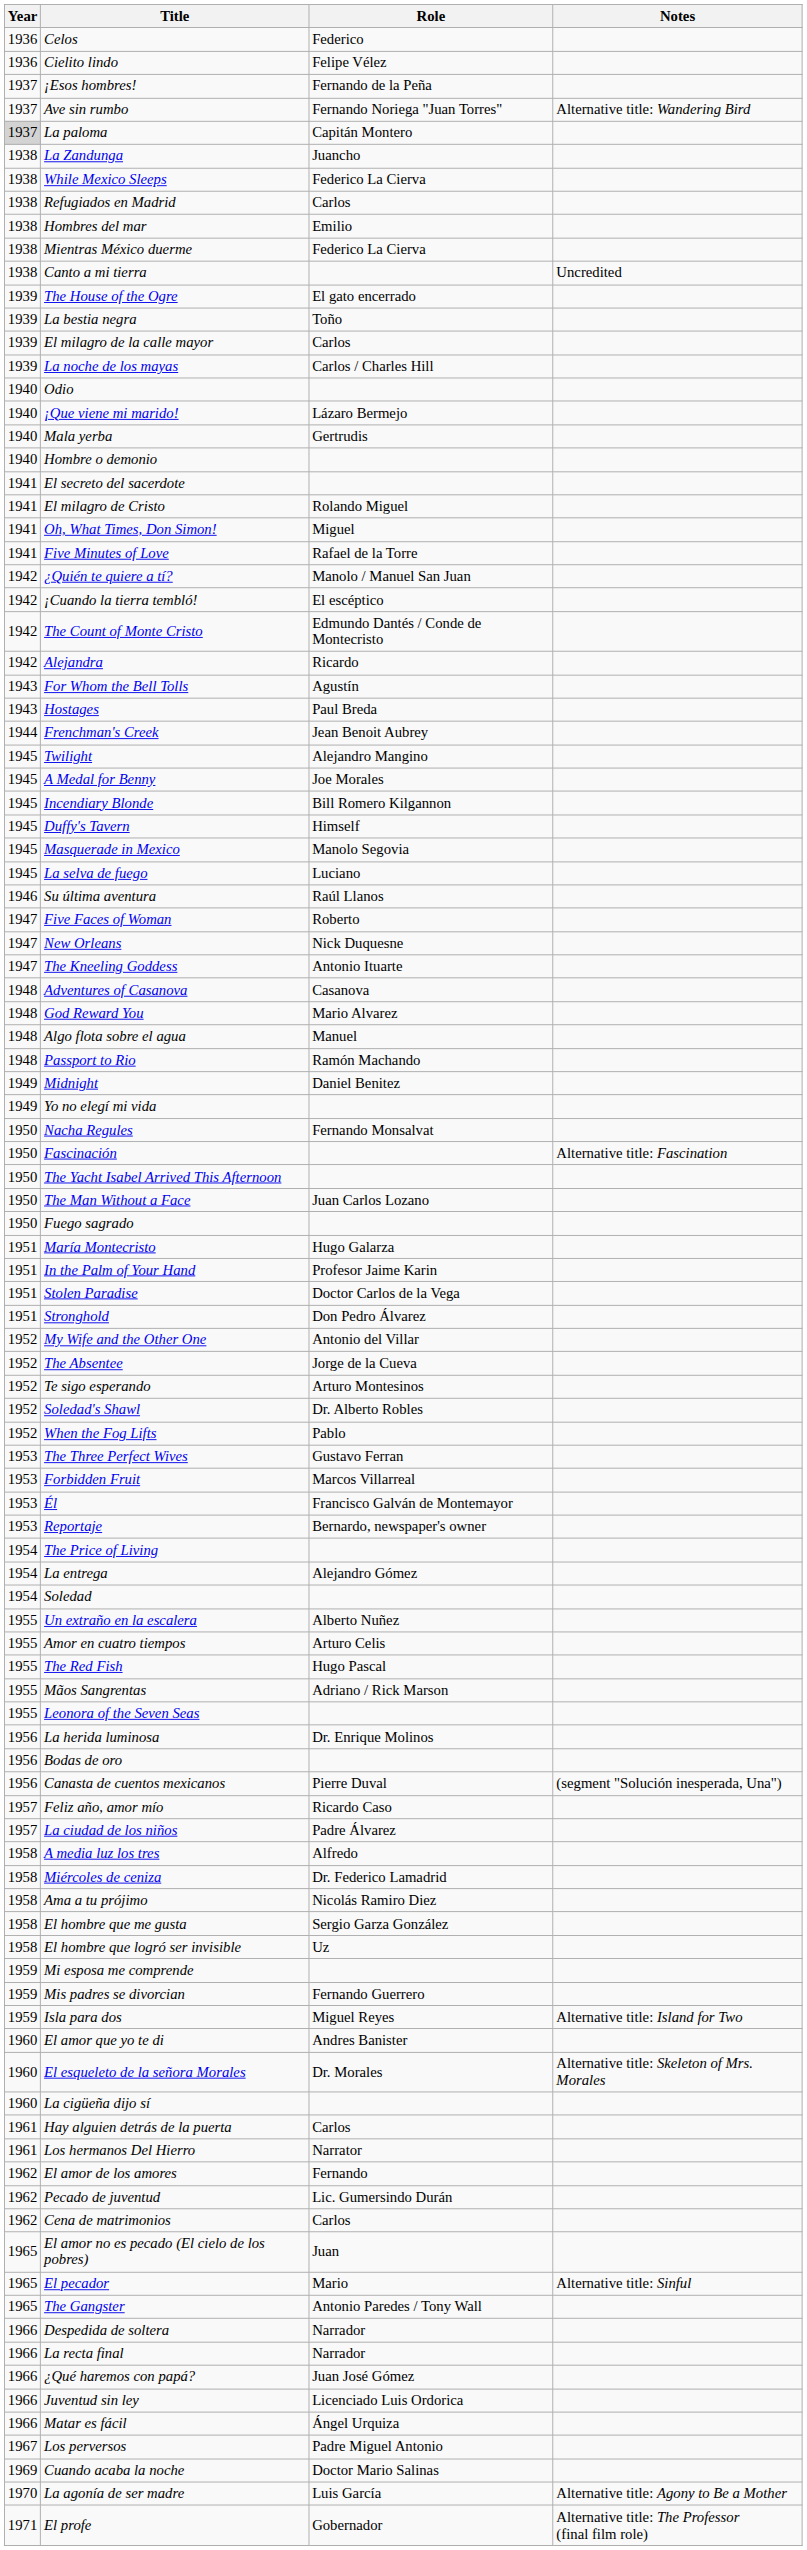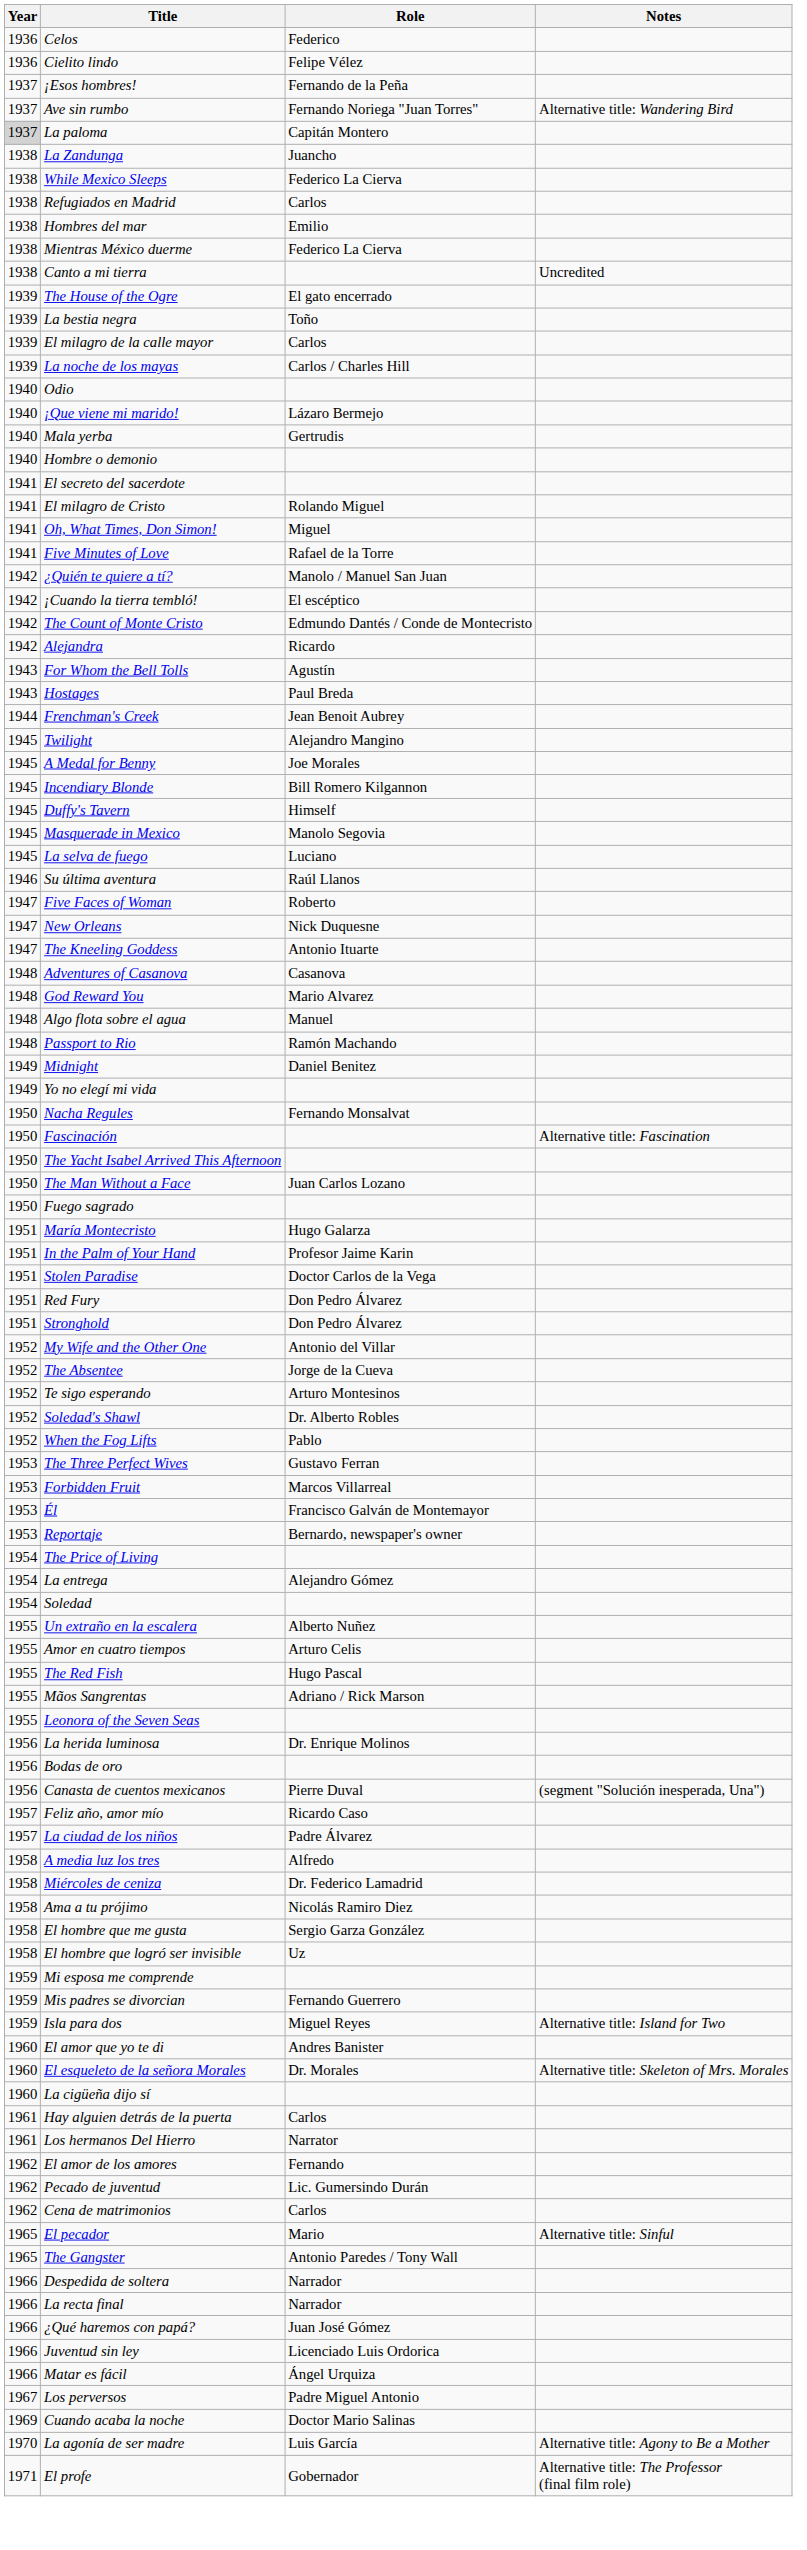 <table class="wikitable" style="font-size: 100%;">
 <tr>
 <th>Year</th>
 <th>Title</th>
 <th>Role</th>
 <th>Notes</th>
 </tr>
 <tr>
 <td>1936</td>
 <td><em>Celos</em></td>
 <td>Federico</td>
 <td></td>
 </tr>
 <tr>
 <td>1936</td>
 <td><em>Cielito lindo</em></td>
 <td>Felipe Vélez</td>
 <td></td>
 </tr>
 <tr>
 <td>1937</td>
 <td><em>¡Esos hombres!</em></td>
 <td>Fernando de la Peña</td>
 <td></td>
 </tr>
 <tr>
 <td>1937</td>
 <td><em>Ave sin rumbo</em></td>
 <td>Fernando Noriega "Juan Torres"</td>
 <td>Alternative title: <em>Wandering Bird</em></td>
 </tr>
 <tr>
 <td style="background: lightgrey;">1937</td>
 <td><em>La paloma</em></td>
 <td>Capitán Montero</td>
 <td></td>
 </tr>
 <tr>
 <td>1938</td>
 <td><em><a href='#'>La Zandunga</a></em></td>
 <td>Juancho</td>
 <td></td>
 </tr>
 <tr>
 <td>1938</td>
 <td><em><a href='#'>While Mexico Sleeps</a></em></td>
 <td>Federico La Cierva</td>
 <td></td>
 </tr>
 <tr>
 <td>1938</td>
 <td><em>Refugiados en Madrid</em></td>
 <td>Carlos</td>
 <td></td>
 </tr>
 <tr>
 <td>1938</td>
 <td><em>Hombres del mar</em></td>
 <td>Emilio</td>
 <td></td>
 </tr>
 <tr>
 <td>1938</td>
 <td><em>Mientras México duerme</em></td>
 <td>Federico La Cierva</td>
 <td></td>
 </tr>
 <tr>
 <td>1938</td>
 <td><em>Canto a mi tierra</em></td>
 <td></td>
 <td>Uncredited</td>
 </tr>
 <tr>
 <td>1939</td>
 <td><em><a href='#'>The House of the Ogre</a></em></td>
 <td>El gato encerrado</td>
 <td></td>
 </tr>
 <tr>
 <td>1939</td>
 <td><em>La bestia negra</em></td>
 <td>Toño</td>
 <td></td>
 </tr>
 <tr>
 <td>1939</td>
 <td><em>El milagro de la calle mayor</em></td>
 <td>Carlos</td>
 <td></td>
 </tr>
 <tr>
 <td>1939</td>
 <td><em><a href='#'>La noche de los mayas</a></em></td>
 <td>Carlos / Charles Hill</td>
 <td></td>
 </tr>
 <tr>
 <td>1940</td>
 <td><em>Odio</em></td>
 <td></td>
 <td></td>
 </tr>
 <tr>
 <td>1940</td>
 <td><em><a href='#'>¡Que viene mi marido!</a></em></td>
 <td>Lázaro Bermejo</td>
 <td></td>
 </tr>
 <tr>
 <td>1940</td>
 <td><em>Mala yerba</em></td>
 <td>Gertrudis</td>
 <td></td>
 </tr>
 <tr>
 <td>1940</td>
 <td><em>Hombre o demonio</em></td>
 <td></td>
 <td></td>
 </tr>
 <tr>
 <td>1941</td>
 <td><em>El secreto del sacerdote</em></td>
 <td></td>
 <td></td>
 </tr>
 <tr>
 <td>1941</td>
 <td><em>El milagro de Cristo</em></td>
 <td>Rolando Miguel</td>
 <td></td>
 </tr>
 <tr>
 <td>1941</td>
 <td><em><a href='#'>Oh, What Times, Don Simon!</a></em></td>
 <td>Miguel</td>
 <td></td>
 </tr>
 <tr>
 <td>1941</td>
 <td><em><a href='#'>Five Minutes of Love</a></em></td>
 <td>Rafael de la Torre</td>
 <td></td>
 </tr>
 <tr>
 <td>1942</td>
 <td><em><a href='#'>¿Quién te quiere a tí?</a></em></td>
 <td>Manolo / Manuel San Juan</td>
 <td></td>
 </tr>
 <tr>
 <td>1942</td>
 <td><em>¡Cuando la tierra tembló!</em></td>
 <td>El escéptico</td>
 <td></td>
 </tr>
 <tr>
 <td>1942</td>
 <td><em><a href='#'>The Count of Monte Cristo</a></em></td>
 <td>Edmundo Dantés / Conde de Montecristo</td>
 <td></td>
 </tr>
 <tr>
 <td>1942</td>
 <td><em><a href='#'>Alejandra</a></em></td>
 <td>Ricardo</td>
 <td></td>
 </tr>
 <tr>
 <td>1943</td>
 <td><em><a href='#'>For Whom the Bell Tolls</a></em></td>
 <td>Agustín</td>
 <td></td>
 </tr>
 <tr>
 <td>1943</td>
 <td><em><a href='#'>Hostages</a></em></td>
 <td>Paul Breda</td>
 <td></td>
 </tr>
 <tr>
 <td>1944</td>
 <td><em><a href='#'>Frenchman's Creek</a></em></td>
 <td>Jean Benoit Aubrey</td>
 <td></td>
 </tr>
 <tr>
 <td>1945</td>
 <td><em><a href='#'>Twilight</a></em></td>
 <td>Alejandro Mangino</td>
 <td></td>
 </tr>
 <tr>
 <td>1945</td>
 <td><em><a href='#'>A Medal for Benny</a></em></td>
 <td>Joe Morales</td>
 <td></td>
 </tr>
 <tr>
 <td>1945</td>
 <td><em><a href='#'>Incendiary Blonde</a></em></td>
 <td>Bill Romero Kilgannon</td>
 <td></td>
 </tr>
 <tr>
 <td>1945</td>
 <td><em><a href='#'>Duffy's Tavern</a></em></td>
 <td>Himself</td>
 <td></td>
 </tr>
 <tr>
 <td>1945</td>
 <td><em><a href='#'>Masquerade in Mexico</a></em></td>
 <td>Manolo Segovia</td>
 <td></td>
 </tr>
 <tr>
 <td>1945</td>
 <td><em><a href='#'>La selva de fuego</a></em></td>
 <td>Luciano</td>
 <td></td>
 </tr>
 <tr>
 <td>1946</td>
 <td><em>Su última aventura</em></td>
 <td>Raúl Llanos</td>
 <td></td>
 </tr>
 <tr>
 <td>1947</td>
 <td><em><a href='#'>Five Faces of Woman</a></em></td>
 <td>Roberto</td>
 <td></td>
 </tr>
 <tr>
 <td>1947</td>
 <td><em><a href='#'>New Orleans</a></em></td>
 <td>Nick Duquesne</td>
 <td></td>
 </tr>
 <tr>
 <td>1947</td>
 <td><em><a href='#'>The Kneeling Goddess</a></em></td>
 <td>Antonio Ituarte</td>
 <td></td>
 </tr>
 <tr>
 <td>1948</td>
 <td><em><a href='#'>Adventures of Casanova</a></em></td>
 <td>Casanova</td>
 <td></td>
 </tr>
 <tr>
 <td>1948</td>
 <td><em><a href='#'>God Reward You</a></em></td>
 <td>Mario Alvarez</td>
 <td></td>
 </tr>
 <tr>
 <td>1948</td>
 <td><em>Algo flota sobre el agua</em></td>
 <td>Manuel</td>
 <td></td>
 </tr>
 <tr>
 <td>1948</td>
 <td><em><a href='#'>Passport to Rio</a></em></td>
 <td>Ramón Machando</td>
 <td></td>
 </tr>
 <tr>
 <td>1949</td>
 <td><em><a href='#'>Midnight</a></em></td>
 <td>Daniel Benitez</td>
 <td></td>
 </tr>
 <tr>
 <td>1949</td>
 <td><em>Yo no elegí mi vida</em></td>
 <td></td>
 <td></td>
 </tr>
 <tr>
 <td>1950</td>
 <td><em><a href='#'>Nacha Regules</a></em></td>
 <td>Fernando Monsalvat</td>
 <td></td>
 </tr>
 <tr>
 <td>1950</td>
 <td><em><a href='#'>Fascinación</a></em></td>
 <td></td>
 <td>Alternative title: <em>Fascination</em></td>
 </tr>
 <tr>
 <td>1950</td>
 <td><em><a href='#'>The Yacht Isabel Arrived This Afternoon</a></em></td>
 <td></td>
 <td></td>
 </tr>
 <tr>
 <td>1950</td>
 <td><em><a href='#'>The Man Without a Face</a></em></td>
 <td>Juan Carlos Lozano</td>
 <td></td>
 </tr>
 <tr>
 <td>1950</td>
 <td><em>Fuego sagrado</em></td>
 <td></td>
 <td></td>
 </tr>
 <tr>
 <td>1951</td>
 <td><em><a href='#'>María Montecristo</a></em></td>
 <td>Hugo Galarza</td>
 <td></td>
 </tr>
 <tr>
 <td>1951</td>
 <td><em><a href='#'>In the Palm of Your Hand</a></em></td>
 <td>Profesor Jaime Karin</td>
 <td></td>
 </tr>
 <tr>
 <td>1951</td>
 <td><em><a href='#'>Stolen Paradise</a></em></td>
 <td>Doctor Carlos de la Vega</td>
 <td></td>
 </tr>
 <tr>
 <td>1951</td>
+<td><em>Red Fury</em></td>
+<td>Don Pedro Álvarez</td>
+<td></td>
+</tr>
+<tr>
+<td>1951</td>
 <td><em><a href='#'>Stronghold</a></em></td>
 <td>Don Pedro Álvarez</td>
 <td></td>
 </tr>
 <tr>
 <td>1952</td>
 <td><em><a href='#'>My Wife and the Other One</a></em></td>
 <td>Antonio del Villar</td>
 <td></td>
 </tr>
 <tr>
 <td>1952</td>
 <td><em><a href='#'>The Absentee</a></em></td>
 <td>Jorge de la Cueva</td>
 <td></td>
 </tr>
 <tr>
 <td>1952</td>
 <td><em>Te sigo esperando</em></td>
 <td>Arturo Montesinos</td>
 <td></td>
 </tr>
 <tr>
 <td>1952</td>
 <td><em><a href='#'>Soledad's Shawl</a></em></td>
 <td>Dr. Alberto Robles</td>
 <td></td>
 </tr>
 <tr>
 <td>1952</td>
 <td><em><a href='#'>When the Fog Lifts</a></em></td>
 <td>Pablo</td>
 <td></td>
 </tr>
 <tr>
 <td>1953</td>
 <td><em><a href='#'>The Three Perfect Wives</a></em></td>
 <td>Gustavo Ferran</td>
 <td></td>
 </tr>
 <tr>
 <td>1953</td>
 <td><em><a href='#'>Forbidden Fruit</a></em></td>
 <td>Marcos Villarreal</td>
 <td></td>
 </tr>
 <tr>
 <td>1953</td>
 <td><em><a href='#'>Él</a></em></td>
 <td>Francisco Galván de Montemayor</td>
 <td></td>
 </tr>
 <tr>
 <td>1953</td>
 <td><em><a href='#'>Reportaje</a></em></td>
 <td>Bernardo, newspaper's owner</td>
 <td></td>
 </tr>
 <tr>
 <td>1954</td>
 <td><em><a href='#'>The Price of Living</a></em></td>
 <td></td>
 <td></td>
 </tr>
 <tr>
 <td>1954</td>
 <td><em>La entrega</em></td>
 <td>Alejandro Gómez</td>
 <td></td>
 </tr>
 <tr>
 <td>1954</td>
 <td><em>Soledad</em></td>
 <td></td>
 <td></td>
 </tr>
 <tr>
 <td>1955</td>
 <td><em><a href='#'>Un extraño en la escalera</a></em></td>
 <td>Alberto Nuñez</td>
 <td></td>
 </tr>
 <tr>
 <td>1955</td>
 <td><em>Amor en cuatro tiempos</em></td>
 <td>Arturo Celis</td>
 <td></td>
 </tr>
 <tr>
 <td>1955</td>
 <td><em><a href='#'>The Red Fish</a></em></td>
 <td>Hugo Pascal</td>
 <td></td>
 </tr>
 <tr>
 <td>1955</td>
 <td><em>Mãos Sangrentas</em></td>
 <td>Adriano / Rick Marson</td>
 <td></td>
 </tr>
 <tr>
 <td>1955</td>
 <td><em><a href='#'>Leonora of the Seven Seas</a></em></td>
 <td></td>
 <td></td>
 </tr>
 <tr>
 <td>1956</td>
 <td><em>La herida luminosa</em></td>
 <td>Dr. Enrique Molinos</td>
 <td></td>
 </tr>
 <tr>
 <td>1956</td>
 <td><em>Bodas de oro</em></td>
 <td></td>
 <td></td>
 </tr>
 <tr>
 <td>1956</td>
 <td><em>Canasta de cuentos mexicanos</em></td>
 <td>Pierre Duval</td>
 <td>(segment "Solución inesperada, Una")</td>
 </tr>
 <tr>
 <td>1957</td>
 <td><em>Feliz año, amor mío</em></td>
 <td>Ricardo Caso</td>
 <td></td>
 </tr>
 <tr>
 <td>1957</td>
 <td><em><a href='#'>La ciudad de los niños</a></em></td>
 <td>Padre Álvarez</td>
 <td></td>
 </tr>
 <tr>
 <td>1958</td>
 <td><em><a href='#'>A media luz los tres</a></em></td>
 <td>Alfredo</td>
 <td></td>
 </tr>
 <tr>
 <td>1958</td>
 <td><em><a href='#'>Miércoles de ceniza</a></em></td>
 <td>Dr. Federico Lamadrid</td>
 <td></td>
 </tr>
 <tr>
 <td>1958</td>
 <td><em>Ama a tu prójimo</em></td>
 <td>Nicolás Ramiro Diez</td>
 <td></td>
 </tr>
 <tr>
 <td>1958</td>
 <td><em>El hombre que me gusta</em></td>
 <td>Sergio Garza González</td>
 <td></td>
 </tr>
 <tr>
 <td>1958</td>
 <td><em>El hombre que logró ser invisible</em></td>
 <td>Uz</td>
 <td></td>
 </tr>
 <tr>
 <td>1959</td>
 <td><em>Mi esposa me comprende</em></td>
 <td></td>
 <td></td>
 </tr>
 <tr>
 <td>1959</td>
 <td><em>Mis padres se divorcian</em></td>
 <td>Fernando Guerrero</td>
 <td></td>
 </tr>
 <tr>
 <td>1959</td>
 <td><em>Isla para dos</em></td>
 <td>Miguel Reyes</td>
 <td>Alternative title: <em>Island for Two</em></td>
 </tr>
 <tr>
 <td>1960</td>
 <td><em>El amor que yo te di</em></td>
 <td>Andres Banister</td>
 <td></td>
 </tr>
 <tr>
 <td>1960</td>
 <td><em><a href='#'>El esqueleto de la señora Morales</a></em></td>
 <td>Dr. Morales</td>
 <td>Alternative title: <em>Skeleton of Mrs. Morales</em></td>
 </tr>
 <tr>
 <td>1960</td>
 <td><em>La cigüeña dijo sí</em></td>
 <td></td>
 <td></td>
 </tr>
 <tr>
 <td>1961</td>
 <td><em>Hay alguien detrás de la puerta</em></td>
 <td>Carlos</td>
 <td></td>
 </tr>
 <tr>
 <td>1961</td>
 <td><em>Los hermanos Del Hierro</em></td>
 <td>Narrator</td>
 <td></td>
 </tr>
 <tr>
 <td>1962</td>
 <td><em>El amor de los amores</em></td>
 <td>Fernando</td>
 <td></td>
 </tr>
 <tr>
 <td>1962</td>
 <td><em>Pecado de juventud</em></td>
 <td>Lic. Gumersindo Durán</td>
 <td></td>
 </tr>
 <tr>
 <td>1962</td>
 <td><em>Cena de matrimonios</em></td>
 <td>Carlos</td>
 <td></td>
 </tr>
 <tr>
 <td>1965</td>
-<td><em>El amor no es pecado (El cielo de los pobres)</em></td>
-<td>Juan</td>
-<td></td>
-</tr>
-<tr>
-<td>1965</td>
 <td><em><a href='#'>El pecador</a></em></td>
 <td>Mario</td>
 <td>Alternative title: <em>Sinful</em></td>
 </tr>
 <tr>
 <td>1965</td>
 <td><em><a href='#'>The Gangster</a></em></td>
 <td>Antonio Paredes / Tony Wall</td>
 <td></td>
 </tr>
 <tr>
 <td>1966</td>
 <td><em>Despedida de soltera</em></td>
 <td>Narrador</td>
 <td></td>
 </tr>
 <tr>
 <td>1966</td>
 <td><em>La recta final</em></td>
 <td>Narrador</td>
 <td></td>
 </tr>
 <tr>
 <td>1966</td>
 <td><em>¿Qué haremos con papá?</em></td>
 <td>Juan José Gómez</td>
 <td></td>
 </tr>
 <tr>
 <td>1966</td>
 <td><em>Juventud sin ley</em></td>
 <td>Licenciado Luis Ordorica</td>
 <td></td>
 </tr>
 <tr>
 <td>1966</td>
 <td><em>Matar es fácil</em></td>
 <td>Ángel Urquiza</td>
 <td></td>
 </tr>
 <tr>
 <td>1967</td>
 <td><em>Los perversos</em></td>
 <td>Padre Miguel Antonio</td>
 <td></td>
 </tr>
 <tr>
 <td>1969</td>
 <td><em>Cuando acaba la noche</em></td>
 <td>Doctor Mario Salinas</td>
 <td></td>
 </tr>
 <tr>
 <td>1970</td>
 <td><em>La agonía de ser madre</em></td>
 <td>Luis García</td>
 <td>Alternative title: <em>Agony to Be a Mother</em></td>
 </tr>
 <tr>
 <td>1971</td>
 <td><em>El profe</em></td>
 <td>Gobernador</td>
 <td>Alternative title: <em>The Professor</em><br>(final film role)</td>
 </tr>
 </table>
